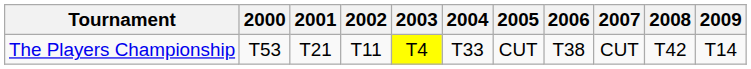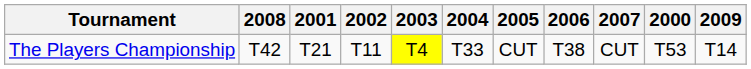 <table class="wikitable" style="font-size:95%;text-align:center;">
 <tr>
 <th>Tournament</th>
-<th>2000</th>
+<th>2008</th>
 <th>2001</th>
 <th>2002</th>
 <th>2003</th>
 <th>2004</th>
 <th>2005</th>
 <th>2006</th>
 <th>2007</th>
-<th>2008</th>
+<th>2000</th>
 <th>2009</th>
 </tr>
 <tr>
 <td align=left><a href='#'>The Players Championship</a></td>
-<td>T53</td>
+<td>T42</td>
 <td>T21</td>
 <td>T11</td>
 <td style="background:yellow;">T4</td>
 <td>T33</td>
 <td>CUT</td>
 <td>T38</td>
 <td>CUT</td>
-<td>T42</td>
+<td>T53</td>
 <td>T14</td>
 </tr>
 </table>
